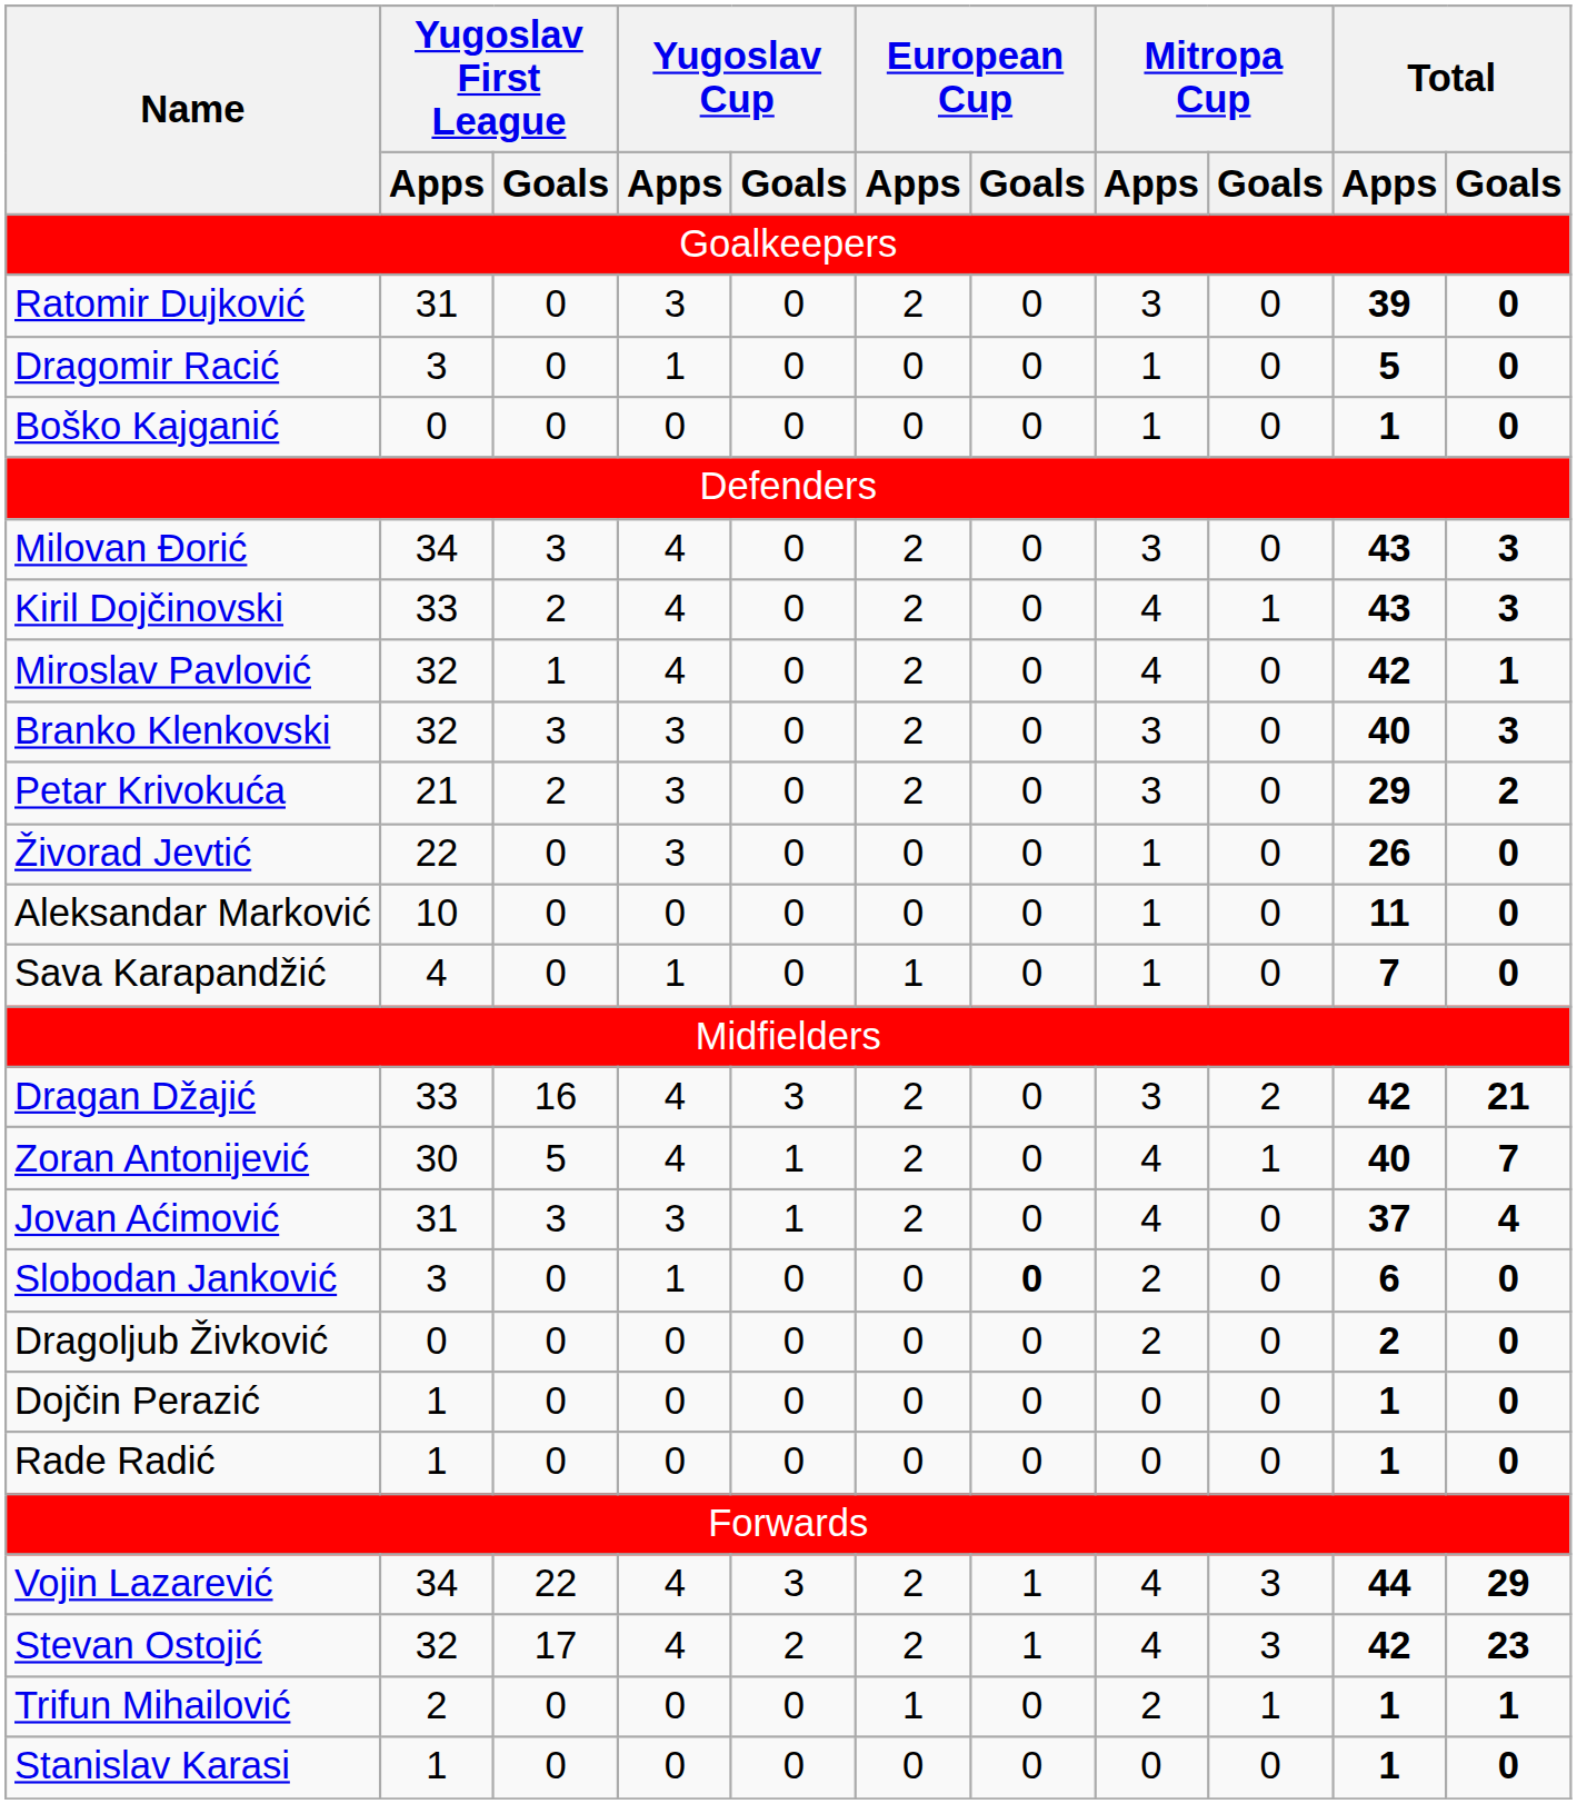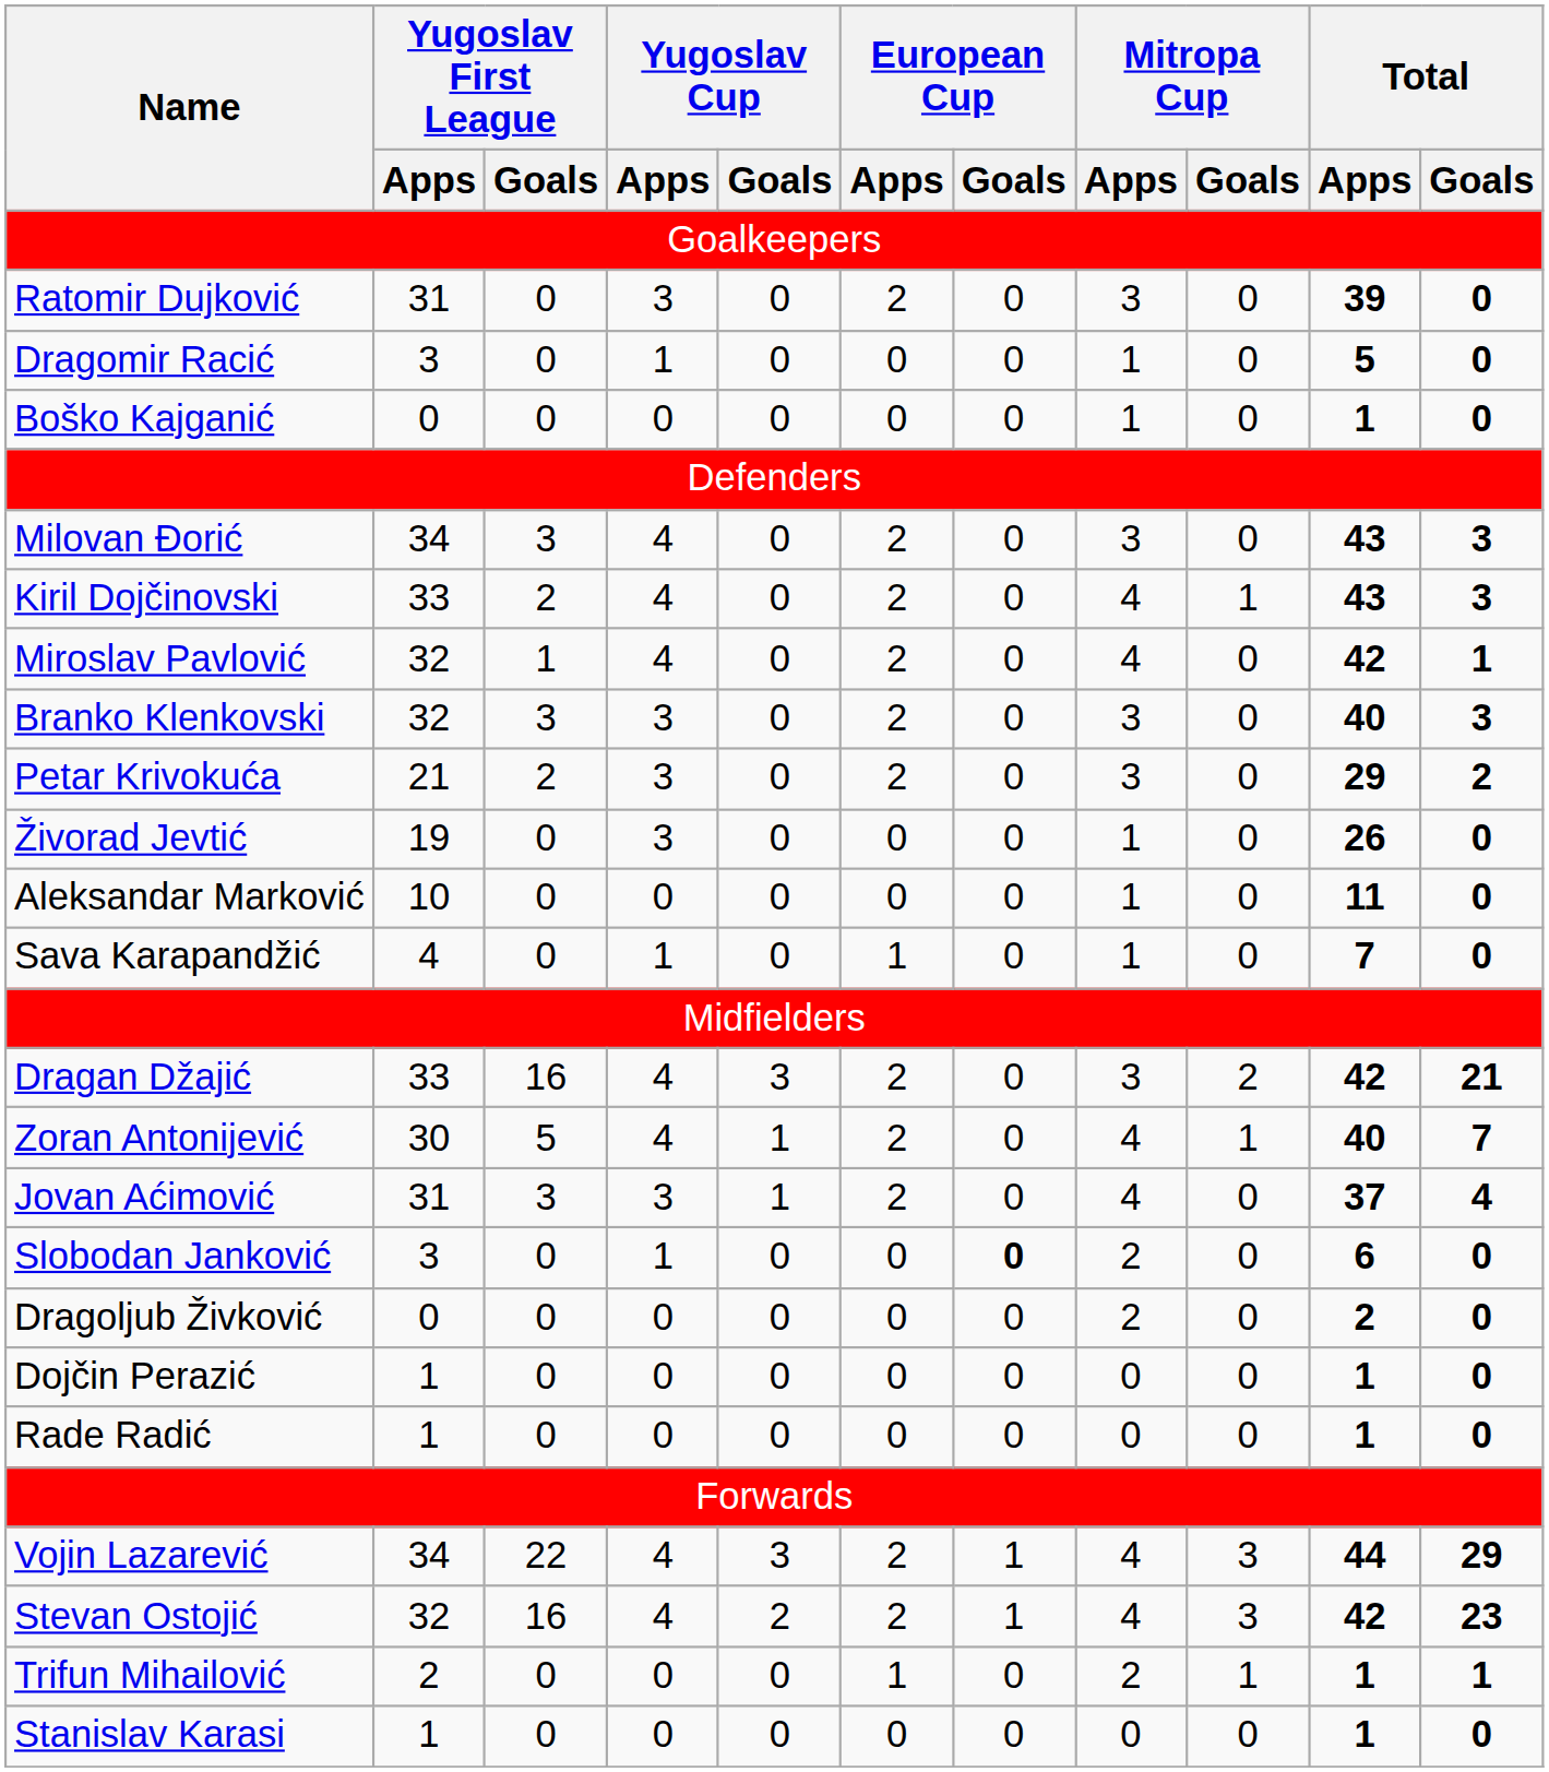 <table class="wikitable" style="text-align:center">
 <tr>
 <th rowspan="2">Name</th>
 <th colspan="2" width="85"><a href='#'>Yugoslav First League</a></th>
 <th colspan="2" width="85"><a href='#'>Yugoslav Cup</a></th>
 <th colspan="2" width="85"><a href='#'>European Cup</a></th>
 <th colspan="2" width="85"><a href='#'>Mitropa Cup</a></th>
 <th colspan="2" width="85">Total</th>
 </tr>
 <tr>
 <th>Apps</th>
 <th>Goals</th>
 <th>Apps</th>
 <th>Goals</th>
 <th>Apps</th>
 <th>Goals</th>
 <th>Apps</th>
 <th>Goals</th>
 <th>Apps</th>
 <th>Goals</th>
 </tr>
 <tr>
 <td style="background: red;color:white" align=center colspan="15">Goalkeepers</td>
 </tr>
 <tr>
 <td align="left"> <a href='#'>Ratomir Dujković</a></td>
 <td>31</td>
 <td>0</td>
 <td>3</td>
 <td>0</td>
 <td>2</td>
 <td>0</td>
 <td>3</td>
 <td>0</td>
 <td><strong>39</strong></td>
 <td><strong>0</strong></td>
 </tr>
 <tr>
 <td align="left"> <a href='#'>Dragomir Racić</a></td>
 <td>3</td>
 <td>0</td>
 <td>1</td>
 <td>0</td>
 <td>0</td>
 <td>0</td>
 <td>1</td>
 <td>0</td>
 <td><strong>5</strong></td>
 <td><strong>0</strong></td>
 </tr>
 <tr>
 <td align="left"> <a href='#'>Boško Kajganić</a></td>
 <td>0</td>
 <td>0</td>
 <td>0</td>
 <td>0</td>
 <td>0</td>
 <td>0</td>
 <td>1</td>
 <td>0</td>
 <td><strong>1</strong></td>
 <td><strong>0</strong></td>
 </tr>
 <tr>
 <td align=center colspan="15" style="background: red;color:white">Defenders</td>
 </tr>
 <tr>
 <td align="left"> <a href='#'>Milovan Đorić</a></td>
 <td>34</td>
 <td>3</td>
 <td>4</td>
 <td>0</td>
 <td>2</td>
 <td>0</td>
 <td>3</td>
 <td>0</td>
 <td><strong>43</strong></td>
 <td><strong>3</strong></td>
 </tr>
 <tr>
 <td align="left"> <a href='#'>Kiril Dojčinovski</a></td>
 <td>33</td>
 <td>2</td>
 <td>4</td>
 <td>0</td>
 <td>2</td>
 <td>0</td>
 <td>4</td>
 <td>1</td>
 <td><strong>43</strong></td>
 <td><strong>3</strong></td>
 </tr>
 <tr>
 <td align="left"> <a href='#'>Miroslav Pavlović</a></td>
 <td>32</td>
 <td>1</td>
 <td>4</td>
 <td>0</td>
 <td>2</td>
 <td>0</td>
 <td>4</td>
 <td>0</td>
 <td><strong>42</strong></td>
 <td><strong>1</strong></td>
 </tr>
 <tr>
 <td align="left"> <a href='#'>Branko Klenkovski</a></td>
 <td>32</td>
 <td>3</td>
 <td>3</td>
 <td>0</td>
 <td>2</td>
 <td>0</td>
 <td>3</td>
 <td>0</td>
 <td><strong>40</strong></td>
 <td><strong>3</strong></td>
 </tr>
 <tr>
 <td align="left"> <a href='#'>Petar Krivokuća</a></td>
 <td>21</td>
 <td>2</td>
 <td>3</td>
 <td>0</td>
 <td>2</td>
 <td>0</td>
 <td>3</td>
 <td>0</td>
 <td><strong>29</strong></td>
 <td><strong>2</strong></td>
 </tr>
 <tr>
 <td align="left"> <a href='#'>Živorad Jevtić</a></td>
-<td>22</td>
+<td>19</td>
 <td>0</td>
 <td>3</td>
 <td>0</td>
 <td>0</td>
 <td>0</td>
 <td>1</td>
 <td>0</td>
 <td><strong>26</strong></td>
 <td><strong>0</strong></td>
 </tr>
 <tr>
 <td align="left"> Aleksandar Marković</td>
 <td>10</td>
 <td>0</td>
 <td>0</td>
 <td>0</td>
 <td>0</td>
 <td>0</td>
 <td>1</td>
 <td>0</td>
 <td><strong>11</strong></td>
 <td><strong>0</strong></td>
 </tr>
 <tr>
 <td align="left"> Sava Karapandžić</td>
 <td>4</td>
 <td>0</td>
 <td>1</td>
 <td>0</td>
 <td>1</td>
 <td>0</td>
 <td>1</td>
 <td>0</td>
 <td><strong>7</strong></td>
 <td><strong>0</strong></td>
 </tr>
 <tr>
 <td align=center colspan="15" style="background: red;color:white">Midfielders</td>
 </tr>
 <tr>
 <td align="left"> <a href='#'>Dragan Džajić</a></td>
 <td>33</td>
 <td>16</td>
 <td>4</td>
 <td>3</td>
 <td>2</td>
 <td>0</td>
 <td>3</td>
 <td>2</td>
 <td><strong>42</strong></td>
 <td><strong>21</strong></td>
 </tr>
 <tr>
 <td align="left"> <a href='#'>Zoran Antonijević</a></td>
 <td>30</td>
 <td>5</td>
 <td>4</td>
 <td>1</td>
 <td>2</td>
 <td>0</td>
 <td>4</td>
 <td>1</td>
 <td><strong>40</strong></td>
 <td><strong>7</strong></td>
 </tr>
 <tr>
 <td align="left"> <a href='#'>Jovan Aćimović</a></td>
 <td>31</td>
 <td>3</td>
 <td>3</td>
 <td>1</td>
 <td>2</td>
 <td>0</td>
 <td>4</td>
 <td>0</td>
 <td><strong>37</strong></td>
 <td><strong>4</strong></td>
 </tr>
 <tr>
 <td align="left"> <a href='#'>Slobodan Janković</a></td>
 <td>3</td>
 <td>0</td>
 <td>1</td>
 <td>0</td>
 <td>0</td>
 <td><strong>0</strong></td>
 <td>2</td>
 <td>0</td>
 <td><strong>6</strong></td>
 <td><strong>0</strong></td>
 </tr>
 <tr>
 <td align="left"> Dragoljub Živković</td>
 <td>0</td>
 <td>0</td>
 <td>0</td>
 <td>0</td>
 <td>0</td>
 <td>0</td>
 <td>2</td>
 <td>0</td>
 <td><strong>2</strong></td>
 <td><strong>0</strong></td>
 </tr>
 <tr>
 <td align="left"> Dojčin Perazić</td>
 <td>1</td>
 <td>0</td>
 <td>0</td>
 <td>0</td>
 <td>0</td>
 <td>0</td>
 <td>0</td>
 <td>0</td>
 <td><strong>1</strong></td>
 <td><strong>0</strong></td>
 </tr>
 <tr>
 <td align="left"> Rade Radić</td>
 <td>1</td>
 <td>0</td>
 <td>0</td>
 <td>0</td>
 <td>0</td>
 <td>0</td>
 <td>0</td>
 <td>0</td>
 <td><strong>1</strong></td>
 <td><strong>0</strong></td>
 </tr>
 <tr>
 <td align=center colspan="15" style="background: red;color:white">Forwards</td>
 </tr>
 <tr>
 <td align="left"> <a href='#'>Vojin Lazarević</a></td>
 <td>34</td>
 <td>22</td>
 <td>4</td>
 <td>3</td>
 <td>2</td>
 <td>1</td>
 <td>4</td>
 <td>3</td>
 <td><strong>44</strong></td>
 <td><strong>29</strong></td>
 </tr>
 <tr>
 <td align="left"> <a href='#'>Stevan Ostojić</a></td>
 <td>32</td>
-<td>17</td>
+<td>16</td>
 <td>4</td>
 <td>2</td>
 <td>2</td>
 <td>1</td>
 <td>4</td>
 <td>3</td>
 <td><strong>42</strong></td>
 <td><strong>23</strong></td>
 </tr>
 <tr>
 <td align="left"> <a href='#'>Trifun Mihailović</a></td>
 <td>2</td>
 <td>0</td>
 <td>0</td>
 <td>0</td>
 <td>1</td>
 <td>0</td>
 <td>2</td>
 <td>1</td>
 <td><strong>1</strong></td>
 <td><strong>1</strong></td>
 </tr>
 <tr>
 <td align="left"> <a href='#'>Stanislav Karasi</a></td>
 <td>1</td>
 <td>0</td>
 <td>0</td>
 <td>0</td>
 <td>0</td>
 <td>0</td>
 <td>0</td>
 <td>0</td>
 <td><strong>1</strong></td>
 <td><strong>0</strong></td>
 </tr>
 <tr>
 </tr>
 </table>
